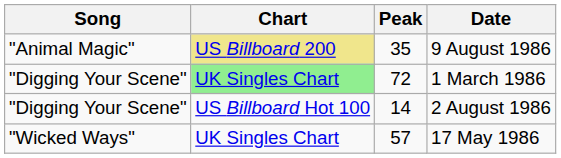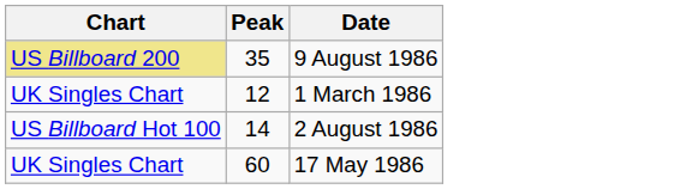 <table class=wikitable>
 <tr>
-<th>Song</th>
 <th>Chart</th>
 <th>Peak</th>
 <th>Date</th>
 </tr>
 <tr>
-<td>"Animal Magic"</td>
 <td style="background: khaki;"><a href='#'>US <em>Billboard</em> 200</a></td>
 <td style="text-align:center;">35</td>
 <td>9 August 1986</td>
 </tr>
 <tr>
-<td>"Digging Your Scene"</td>
-<td style="background: lightgreen;"><a href='#'>UK Singles Chart</a></td>
-<td style="text-align:center;">72</td>
+<td><a href='#'>UK Singles Chart</a></td>
+<td style="text-align:center;">12</td>
 <td>1 March 1986</td>
 </tr>
 <tr>
-<td>"Digging Your Scene"</td>
 <td><a href='#'>US <em>Billboard</em> Hot 100</a></td>
 <td style="text-align:center;">14</td>
 <td>2 August 1986</td>
 </tr>
 <tr>
-<td>"Wicked Ways"</td>
 <td><a href='#'>UK Singles Chart</a></td>
-<td style="text-align:center;">57</td>
+<td style="text-align:center;">60</td>
 <td>17 May 1986</td>
 </tr>
 </table>
